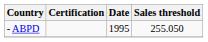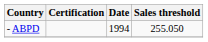 <table class="wikitable">
 <tr>
 <th bgcolor="#ebf5ff">Country</th>
 <th bgcolor="#ebf5ff">Certification</th>
 <th bgcolor="#ebf5ff">Date</th>
 <th bgcolor="#ebf5ff">Sales threshold</th>
 </tr>
 <tr>
 <td> - <a href='#'>ABPD</a></td>
 <td align="center"></td>
-<td align="center">1995</td>
+<td align="center">1994</td>
 <td align="center">255.050</td>
 </tr>
 <tr>
 </tr>
 </table>
